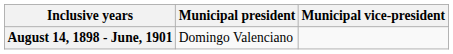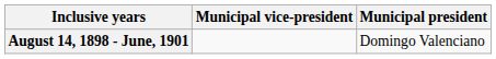 <table class="wikitable collapsible autocollapse" style="font-size:95%">
 <tr>
 <th scope="col">Inclusive years</th>
+<th scope="col">Municipal vice-president</th>
 <th scope="col">Municipal president</th>
-<th scope="col">Municipal vice-president</th>
 </tr>
 <tr>
 <th scope="row">August 14, 1898 - June, 1901</th>
+<td></td>
 <td>Domingo Valenciano </td>
-<td></td>
 </tr>
 </table>
